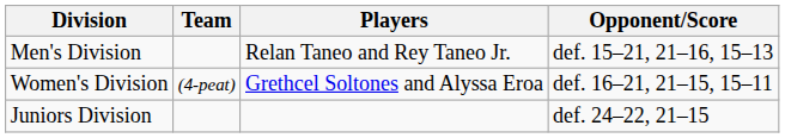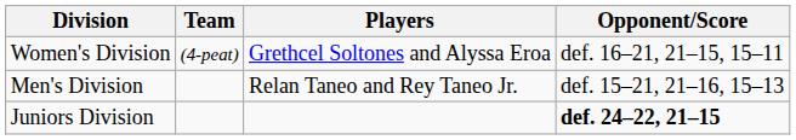 <table class="wikitable" style="text-align:left; line-height:16px; width:auto;">
 <tr>
 <th>Division</th>
 <th>Team</th>
 <th>Players</th>
 <th>Opponent/Score</th>
 </tr>
 <tr>
+<td>Women's Division</td>
+<td> <small><em>(4-peat)</em></small></td>
+<td><a href='#'>Grethcel Soltones</a> and Alyssa Eroa</td>
+<td>def.  16–21, 21–15, 15–11</td>
+</tr>
+<tr>
 <td>Men's Division</td>
 <td></td>
 <td>Relan Taneo and Rey Taneo Jr.</td>
 <td>def.  15–21, 21–16, 15–13</td>
 </tr>
 <tr>
-<td>Women's Division</td>
-<td> <small><em>(4-peat)</em></small></td>
-<td><a href='#'>Grethcel Soltones</a> and Alyssa Eroa</td>
-<td>def.  16–21, 21–15, 15–11</td>
-</tr>
-<tr>
 <td>Juniors Division</td>
 <td></td>
 <td></td>
-<td>def.  24–22, 21–15</td>
+<td><strong>def.  24–22, 21–15</strong></td>
 </tr>
 </table>
